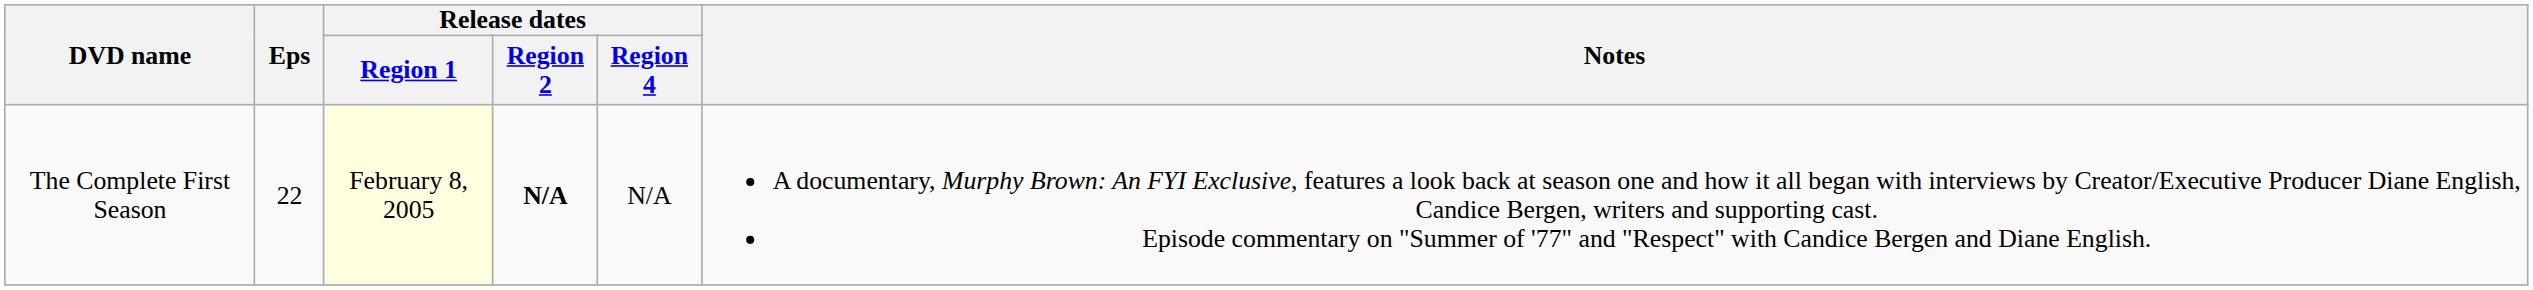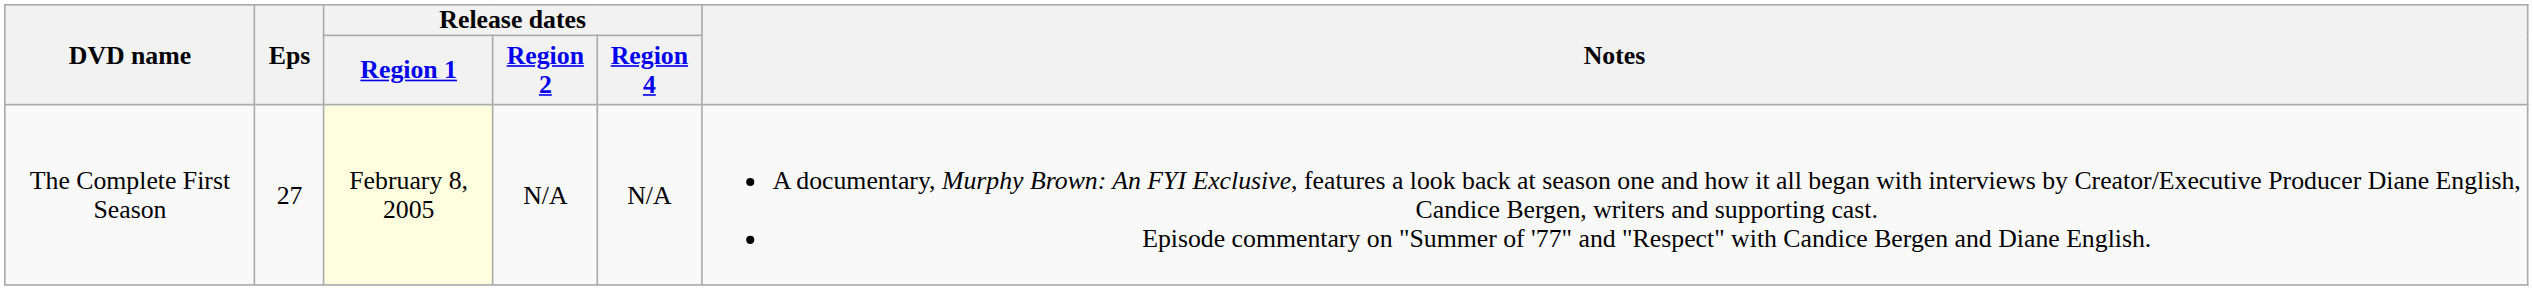 <table class="wikitable" style="text-align: center;">
 <tr>
 <th style="padding:0 8px;" rowspan="2">DVD name</th>
 <th style="padding:0 8px;" rowspan="2">Eps</th>
 <th style="padding:0 8px;" colspan="3">Release dates</th>
 <th style="padding:0 8px;" rowspan="2">Notes</th>
 </tr>
 <tr>
 <th><a href='#'>Region 1</a></th>
 <th><a href='#'>Region 2</a></th>
 <th><a href='#'>Region 4</a></th>
 </tr>
 <tr>
 <td>The Complete First Season</td>
-<td align="center">22</td>
+<td align="center">27</td>
 <td style="background: lightyellow;">February 8, 2005</td>
-<td><strong>N/A</strong></td>
+<td>N/A</td>
 <td>N/A</td>
 <td><br><ul><li>A documentary, <em>Murphy Brown: An FYI Exclusive</em>, features a look back at season one and how it all began with interviews by Creator/Executive Producer Diane English, Candice Bergen, writers and supporting cast.</li><li>Episode commentary on "Summer of '77" and "Respect" with Candice Bergen and Diane English.</li></ul></td>
 </tr>
 </table>
